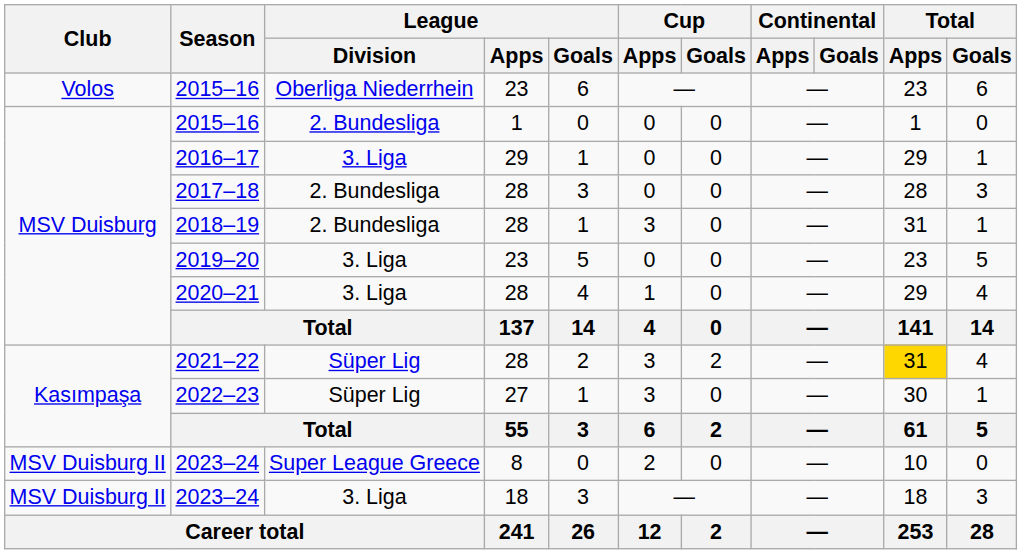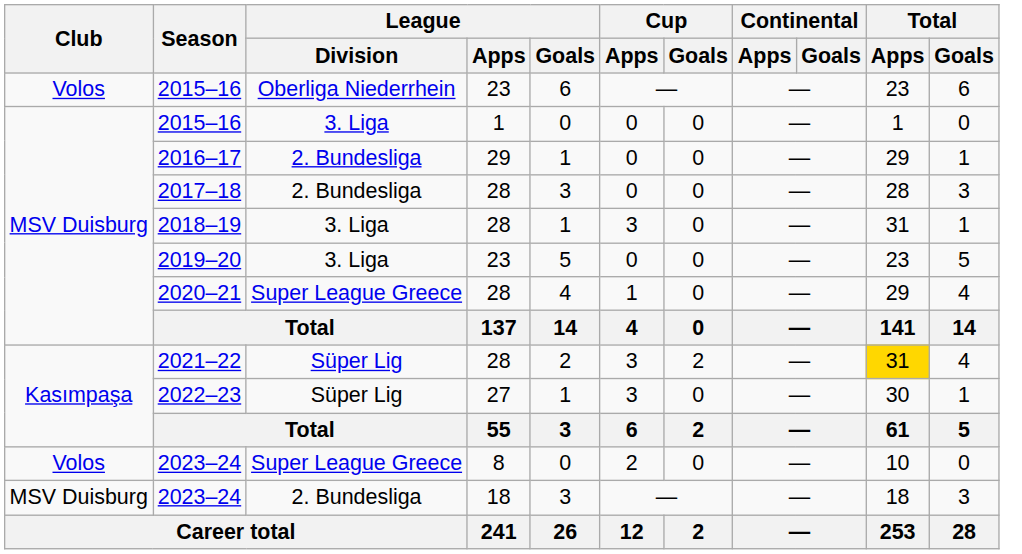 <table class="wikitable" style="text-align:center">
 <tr>
 <th rowspan="2">Club</th>
 <th rowspan="2">Season</th>
 <th colspan="3">League</th>
 <th colspan="2">Cup</th>
 <th colspan="2">Continental</th>
 <th colspan="2">Total</th>
 </tr>
 <tr>
 <th>Division</th>
 <th>Apps</th>
 <th>Goals</th>
 <th>Apps</th>
 <th>Goals</th>
 <th>Apps</th>
 <th>Goals</th>
 <th>Apps</th>
 <th>Goals</th>
 </tr>
 <tr>
 <td><a href='#'>Volos</a></td>
 <td><a href='#'>2015–16</a></td>
 <td><a href='#'>Oberliga Niederrhein</a></td>
 <td>23</td>
 <td>6</td>
 <td colspan="2">—</td>
 <td colspan="2">—</td>
 <td>23</td>
 <td>6</td>
 </tr>
 <tr>
 <td rowspan="7"><a href='#'>MSV Duisburg</a></td>
 <td><a href='#'>2015–16</a></td>
-<td><a href='#'>2. Bundesliga</a></td>
+<td><a href='#'>3. Liga</a></td>
 <td>1</td>
 <td>0</td>
 <td>0</td>
 <td>0</td>
 <td colspan="2">—</td>
 <td>1</td>
 <td>0</td>
 </tr>
 <tr>
 <td><a href='#'>2016–17</a></td>
-<td><a href='#'>3. Liga</a></td>
+<td><a href='#'>2. Bundesliga</a></td>
 <td>29</td>
 <td>1</td>
 <td>0</td>
 <td>0</td>
 <td colspan="2">—</td>
 <td>29</td>
 <td>1</td>
 </tr>
 <tr>
 <td><a href='#'>2017–18</a></td>
 <td>2. Bundesliga</td>
 <td>28</td>
 <td>3</td>
 <td>0</td>
 <td>0</td>
 <td colspan="2">—</td>
 <td>28</td>
 <td>3</td>
 </tr>
 <tr>
 <td><a href='#'>2018–19</a></td>
-<td>2. Bundesliga</td>
+<td>3. Liga</td>
 <td>28</td>
 <td>1</td>
 <td>3</td>
 <td>0</td>
 <td colspan="2">—</td>
 <td>31</td>
 <td>1</td>
 </tr>
 <tr>
 <td><a href='#'>2019–20</a></td>
 <td>3. Liga</td>
 <td>23</td>
 <td>5</td>
 <td>0</td>
 <td>0</td>
 <td colspan="2">—</td>
 <td>23</td>
 <td>5</td>
 </tr>
 <tr>
 <td><a href='#'>2020–21</a></td>
-<td>3. Liga</td>
+<td><a href='#'>Super League Greece</a></td>
 <td>28</td>
 <td>4</td>
 <td>1</td>
 <td>0</td>
 <td colspan="2">—</td>
 <td>29</td>
 <td>4</td>
 </tr>
 <tr>
 <th colspan="2">Total</th>
 <th>137</th>
 <th>14</th>
 <th>4</th>
 <th>0</th>
 <th colspan="2">—</th>
 <th>141</th>
 <th>14</th>
 </tr>
 <tr>
 <td rowspan="3"><a href='#'>Kasımpaşa</a></td>
 <td><a href='#'>2021–22</a></td>
 <td><a href='#'>Süper Lig</a></td>
 <td>28</td>
 <td>2</td>
 <td>3</td>
 <td>2</td>
 <td colspan="2">—</td>
 <td style="background: gold;">31</td>
 <td>4</td>
 </tr>
 <tr>
 <td><a href='#'>2022–23</a></td>
 <td>Süper Lig</td>
 <td>27</td>
 <td>1</td>
 <td>3</td>
 <td>0</td>
 <td colspan="2">—</td>
 <td>30</td>
 <td>1</td>
 </tr>
 <tr>
 <th colspan="2">Total</th>
 <th>55</th>
 <th>3</th>
 <th>6</th>
 <th>2</th>
 <th colspan="2">—</th>
 <th>61</th>
 <th>5</th>
 </tr>
 <tr>
-<td><a href='#'>MSV Duisburg II</a></td>
+<td><a href='#'>Volos</a></td>
 <td><a href='#'>2023–24</a></td>
 <td><a href='#'>Super League Greece</a></td>
 <td>8</td>
 <td>0</td>
 <td>2</td>
 <td>0</td>
 <td colspan="2">—</td>
 <td>10</td>
 <td>0</td>
 </tr>
 <tr>
-<td><a href='#'>MSV Duisburg II</a></td>
+<td>MSV Duisburg</td>
 <td><a href='#'>2023–24</a></td>
-<td>3. Liga</td>
+<td>2. Bundesliga</td>
 <td>18</td>
 <td>3</td>
 <td colspan="2">—</td>
 <td colspan="2">—</td>
 <td>18</td>
 <td>3</td>
 </tr>
 <tr>
 <th colspan="3">Career total</th>
 <th>241</th>
 <th>26</th>
 <th>12</th>
 <th>2</th>
 <th colspan="2">—</th>
 <th>253</th>
 <th>28</th>
 </tr>
 </table>
